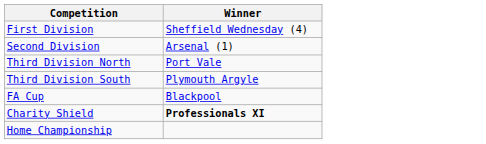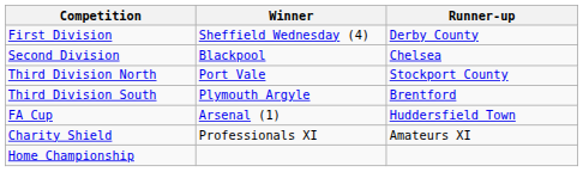 <table class="wikitable">
 <tr>
 <th style="width:15em">Competition</th>
 <th style="width:15em">Winner</th>
+<th style="width:15em">Runner-up</th>
 </tr>
 <tr>
 <td><a href='#'>First Division</a></td>
 <td><a href='#'>Sheffield Wednesday</a> (4)</td>
+<td><a href='#'>Derby County</a></td>
 </tr>
 <tr>
 <td><a href='#'>Second Division</a></td>
-<td><a href='#'>Arsenal</a> (1)</td>
+<td><a href='#'>Blackpool</a></td>
+<td><a href='#'>Chelsea</a></td>
 </tr>
 <tr>
 <td><a href='#'>Third Division North</a></td>
 <td><a href='#'>Port Vale</a></td>
+<td><a href='#'>Stockport County</a></td>
 </tr>
 <tr>
 <td><a href='#'>Third Division South</a></td>
 <td><a href='#'>Plymouth Argyle</a></td>
+<td><a href='#'>Brentford</a></td>
 </tr>
 <tr>
 <td><a href='#'>FA Cup</a></td>
-<td><a href='#'>Blackpool</a></td>
+<td><a href='#'>Arsenal</a> (1)</td>
+<td><a href='#'>Huddersfield Town</a></td>
 </tr>
 <tr>
 <td><a href='#'>Charity Shield</a></td>
-<td><strong>Professionals XI</strong></td>
+<td>Professionals XI</td>
+<td>Amateurs XI</td>
 </tr>
 <tr>
 <td><a href='#'>Home Championship</a></td>
 <td></td>
+<td></td>
 </tr>
 </table>
